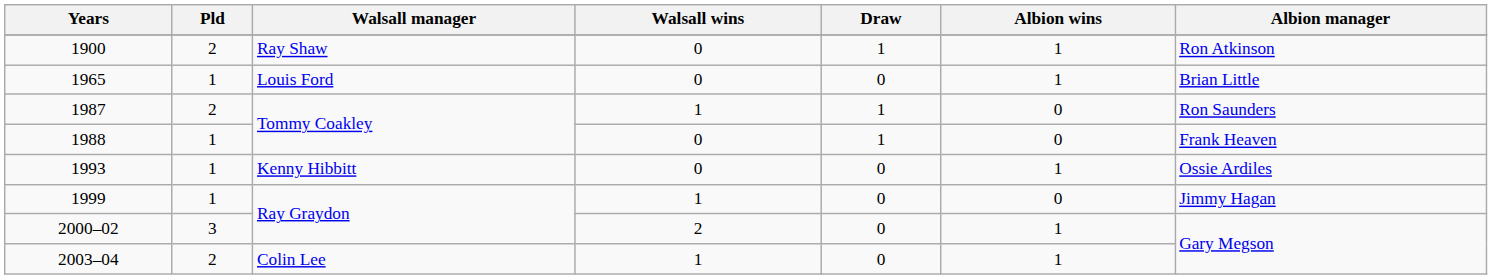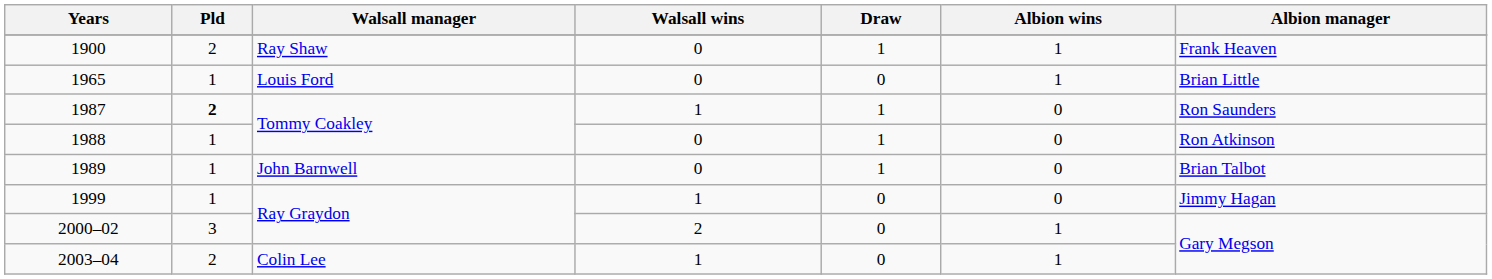 <table class="wikitable" style="text-align: center; width: 65%; font-size: 12px">
 <tr>
 <th><strong>Years</strong></th>
 <th><strong>Pld</strong></th>
 <th><strong>Walsall manager</strong></th>
 <th><strong>Walsall wins</strong></th>
 <th><strong>Draw</strong></th>
 <th><strong>Albion wins</strong></th>
 <th><strong>Albion manager</strong></th>
 </tr>
 <tr>
 </tr>
 <tr>
 <td>1900</td>
 <td>2</td>
 <td align="left"> <a href='#'>Ray Shaw</a></td>
 <td>0</td>
 <td>1</td>
 <td>1</td>
-<td align="left"> <a href='#'>Ron Atkinson</a></td>
+<td align="left"> <a href='#'>Frank Heaven</a></td>
 </tr>
 <tr align="center">
 <td>1965</td>
 <td>1</td>
 <td align="left"> <a href='#'>Louis Ford</a></td>
 <td>0</td>
 <td>0</td>
 <td>1</td>
 <td align="left"> <a href='#'>Brian Little</a></td>
 </tr>
 <tr align="center">
 <td>1987</td>
-<td>2</td>
+<td><strong>2</strong></td>
 <td rowspan="2" align="left"> <a href='#'>Tommy Coakley</a></td>
 <td>1</td>
 <td>1</td>
 <td>0</td>
 <td align="left"> <a href='#'>Ron Saunders</a></td>
 </tr>
 <tr align="center">
 <td>1988</td>
 <td>1</td>
 <td>0</td>
 <td>1</td>
 <td>0</td>
-<td align="left"> <a href='#'>Frank Heaven</a></td>
+<td align="left"> <a href='#'>Ron Atkinson</a></td>
 </tr>
 <tr align="center">
-<td>1993</td>
+<td>1989</td>
 <td>1</td>
-<td align="left"> <a href='#'>Kenny Hibbitt</a></td>
-<td>0</td>
+<td align="left"> <a href='#'>John Barnwell</a></td>
 <td>0</td>
 <td>1</td>
-<td align="left"> <a href='#'>Ossie Ardiles</a></td>
+<td>0</td>
+<td align="left"> <a href='#'>Brian Talbot</a></td>
 </tr>
 <tr align="center">
 <td>1999</td>
 <td>1</td>
 <td rowspan="2" align="left"> <a href='#'>Ray Graydon</a></td>
 <td>1</td>
 <td>0</td>
 <td>0</td>
 <td align="left"> <a href='#'>Jimmy Hagan</a></td>
 </tr>
 <tr align="center">
 <td>2000–02</td>
 <td>3</td>
 <td>2</td>
 <td>0</td>
 <td>1</td>
 <td rowspan="2" align="left"> <a href='#'>Gary Megson</a></td>
 </tr>
 <tr align="center">
 <td>2003–04</td>
 <td>2</td>
 <td align="left"> <a href='#'>Colin Lee</a></td>
 <td>1</td>
 <td>0</td>
 <td>1</td>
 </tr>
 </table>
